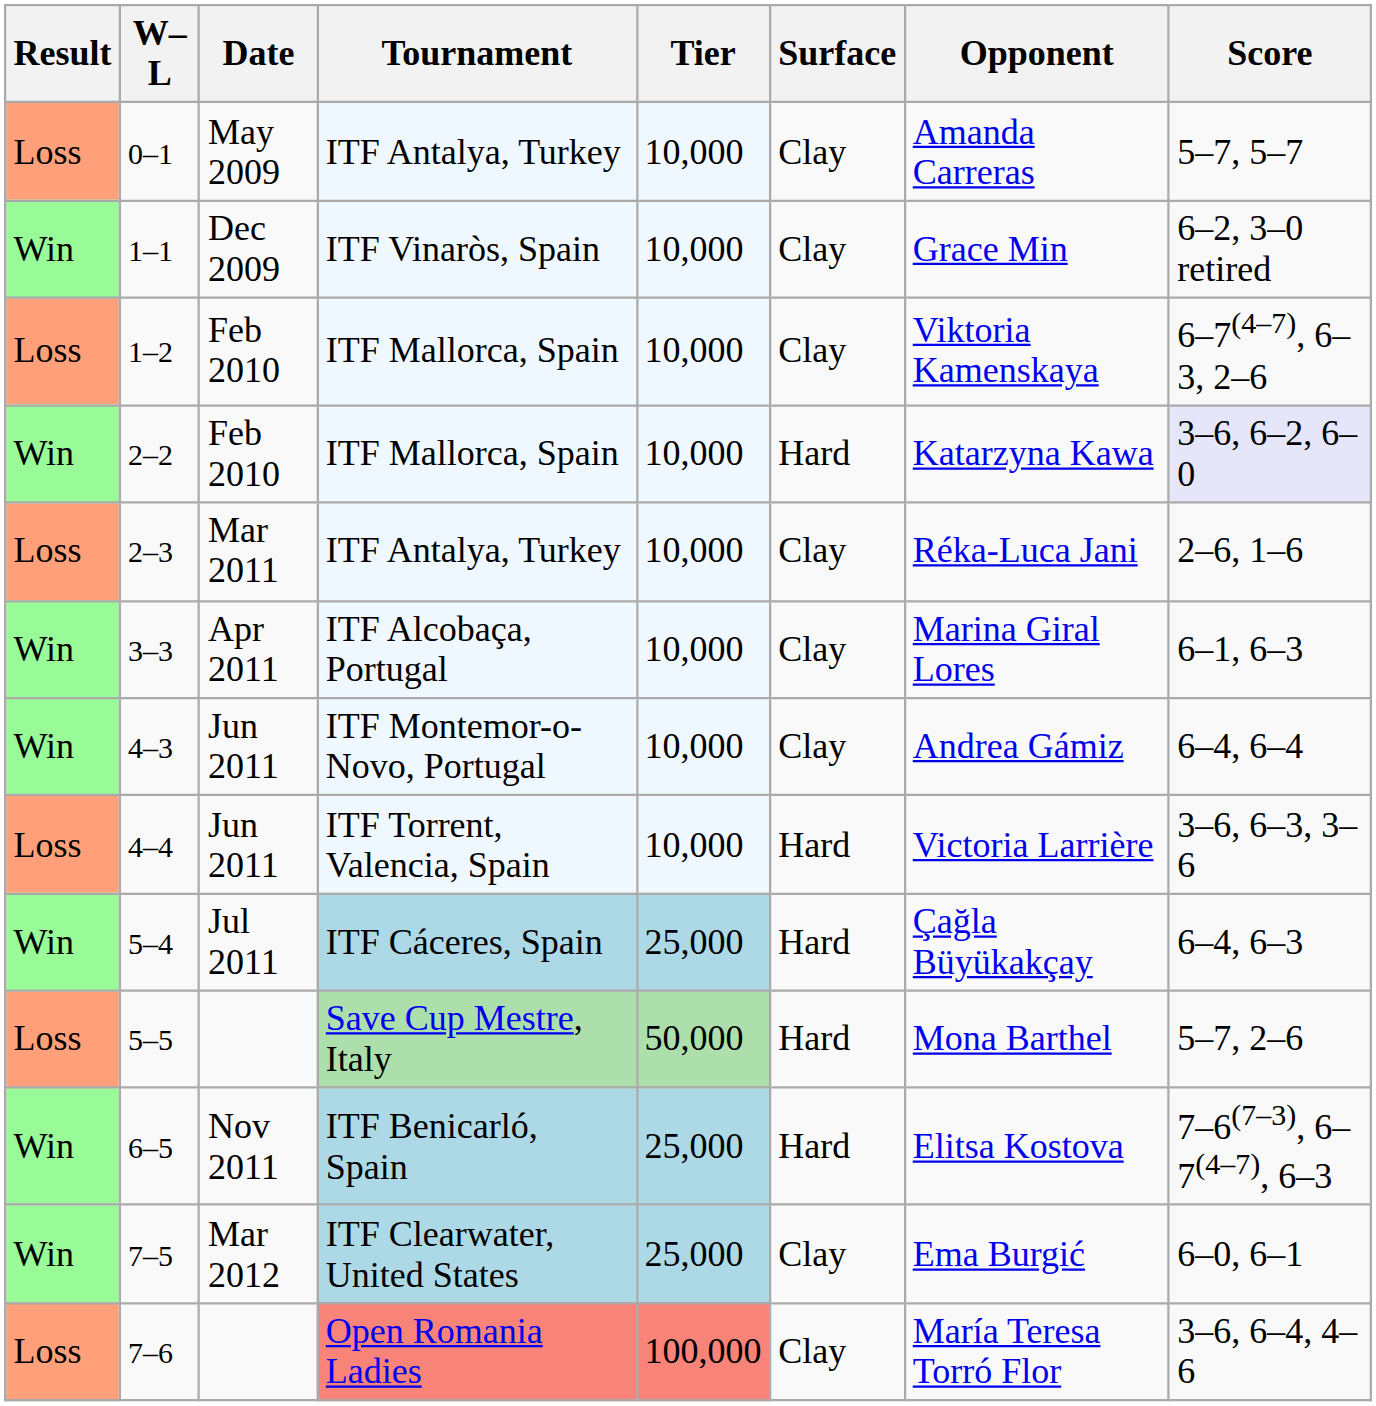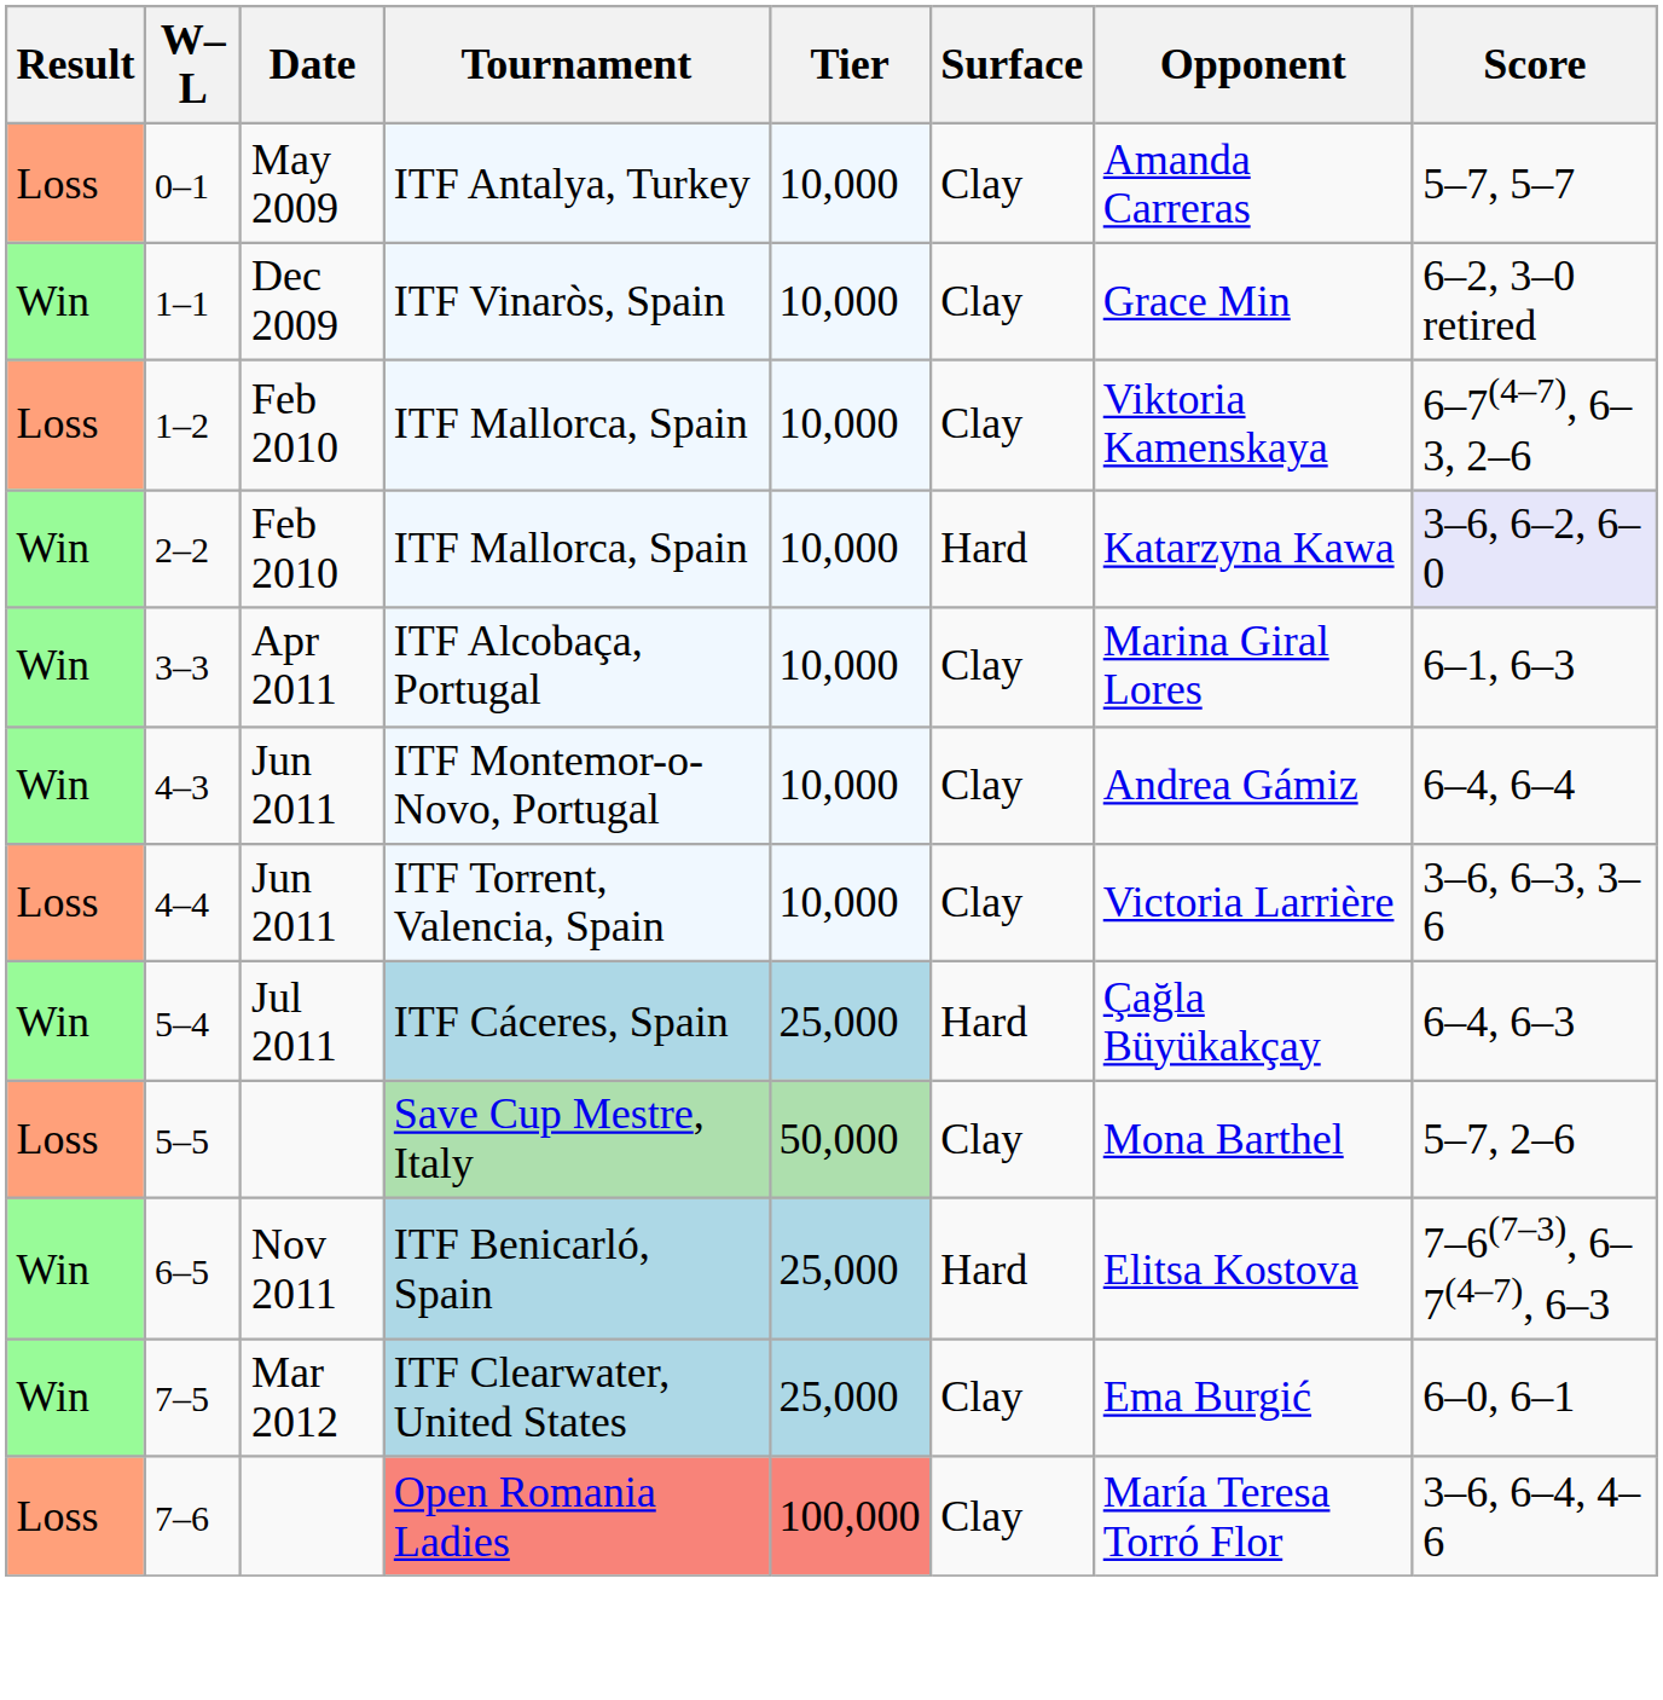 <table class="sortable wikitable">
 <tr>
 <th>Result</th>
 <th class="unsortable">W–L</th>
 <th>Date</th>
 <th>Tournament</th>
 <th>Tier</th>
 <th>Surface</th>
 <th>Opponent</th>
 <th class="unsortable">Score</th>
 </tr>
 <tr>
 <td bgcolor=FFA07A>Loss</td>
 <td><small>0–1</small></td>
 <td>May 2009</td>
 <td style="background:#f0f8ff;">ITF Antalya, Turkey</td>
 <td style="background:#f0f8ff;">10,000</td>
 <td>Clay</td>
 <td> <a href='#'>Amanda Carreras</a></td>
 <td>5–7, 5–7</td>
 </tr>
 <tr>
 <td bgcolor=98FB98>Win</td>
 <td><small>1–1</small></td>
 <td>Dec 2009</td>
 <td style="background:#f0f8ff;">ITF Vinaròs, Spain</td>
 <td style="background:#f0f8ff;">10,000</td>
 <td>Clay</td>
 <td> <a href='#'>Grace Min</a></td>
 <td>6–2, 3–0 retired</td>
 </tr>
 <tr>
 <td bgcolor=FFA07A>Loss</td>
 <td><small>1–2</small></td>
 <td>Feb 2010</td>
 <td style="background:#f0f8ff;">ITF Mallorca, Spain</td>
 <td style="background:#f0f8ff;">10,000</td>
 <td>Clay</td>
 <td> <a href='#'>Viktoria Kamenskaya</a></td>
 <td>6–7<sup>(4–7)</sup>, 6–3, 2–6</td>
 </tr>
 <tr>
 <td bgcolor=98FB98>Win</td>
 <td><small>2–2</small></td>
 <td>Feb 2010</td>
 <td style="background:#f0f8ff;">ITF Mallorca, Spain</td>
 <td style="background:#f0f8ff;">10,000</td>
 <td>Hard</td>
 <td> <a href='#'>Katarzyna Kawa</a></td>
 <td style="background: lavender;">3–6, 6–2, 6–0</td>
 </tr>
 <tr>
-<td bgcolor=FFA07A>Loss</td>
-<td><small>2–3</small></td>
-<td>Mar 2011</td>
-<td style="background:#f0f8ff;">ITF Antalya, Turkey</td>
-<td style="background:#f0f8ff;">10,000</td>
-<td>Clay</td>
-<td> <a href='#'>Réka-Luca Jani</a></td>
-<td>2–6, 1–6</td>
-</tr>
-<tr>
 <td bgcolor=98FB98>Win</td>
 <td><small>3–3</small></td>
 <td>Apr 2011</td>
 <td style="background:#f0f8ff;">ITF Alcobaça, Portugal</td>
 <td style="background:#f0f8ff;">10,000</td>
 <td>Clay</td>
 <td> <a href='#'>Marina Giral Lores</a></td>
 <td>6–1, 6–3</td>
 </tr>
 <tr>
 <td bgcolor=98FB98>Win</td>
 <td><small>4–3</small></td>
 <td>Jun 2011</td>
 <td style="background:#f0f8ff;">ITF Montemor-o-Novo, Portugal</td>
 <td style="background:#f0f8ff;">10,000</td>
 <td>Clay</td>
 <td> <a href='#'>Andrea Gámiz</a></td>
 <td>6–4, 6–4</td>
 </tr>
 <tr>
 <td bgcolor=FFA07A>Loss</td>
 <td><small>4–4</small></td>
 <td>Jun 2011</td>
 <td style="background:#f0f8ff;">ITF Torrent, Valencia, Spain</td>
 <td style="background:#f0f8ff;">10,000</td>
-<td>Hard</td>
+<td>Clay</td>
 <td> <a href='#'>Victoria Larrière</a></td>
 <td>3–6, 6–3, 3–6</td>
 </tr>
 <tr>
 <td bgcolor=98FB98>Win</td>
 <td><small>5–4</small></td>
 <td>Jul 2011</td>
 <td style="background:lightblue;">ITF Cáceres, Spain</td>
 <td style="background:lightblue;">25,000</td>
 <td>Hard</td>
 <td> <a href='#'>Çağla Büyükakçay</a></td>
 <td>6–4, 6–3</td>
 </tr>
 <tr>
 <td bgcolor=FFA07A>Loss</td>
 <td><small>5–5</small></td>
 <td><a href='#'></a></td>
 <td style="background:#ADDFAD;"><a href='#'>Save Cup Mestre</a>, Italy</td>
 <td style="background:#ADDFAD;">50,000</td>
-<td>Hard</td>
+<td>Clay</td>
 <td> <a href='#'>Mona Barthel</a></td>
 <td>5–7, 2–6</td>
 </tr>
 <tr>
 <td bgcolor=98FB98>Win</td>
 <td><small>6–5</small></td>
 <td>Nov 2011</td>
 <td style="background:lightblue;">ITF Benicarló, Spain</td>
 <td style="background:lightblue;">25,000</td>
 <td>Hard</td>
 <td> <a href='#'>Elitsa Kostova</a></td>
 <td>7–6<sup>(7–3)</sup>, 6–7<sup>(4–7)</sup>, 6–3</td>
 </tr>
 <tr>
 <td bgcolor=98FB98>Win</td>
 <td><small>7–5</small></td>
 <td>Mar 2012</td>
 <td style="background:lightblue;">ITF Clearwater, United States</td>
 <td style="background:lightblue;">25,000</td>
 <td>Clay</td>
 <td> <a href='#'>Ema Burgić</a></td>
 <td>6–0, 6–1</td>
 </tr>
 <tr>
 <td bgcolor=FFA07A>Loss</td>
 <td><small>7–6</small></td>
 <td><a href='#'></a></td>
 <td style="background:#F88379;"><a href='#'>Open Romania Ladies</a></td>
 <td style="background:#F88379;">100,000</td>
 <td>Clay</td>
 <td> <a href='#'>María Teresa Torró Flor</a></td>
 <td>3–6, 6–4, 4–6</td>
 </tr>
 </table>
